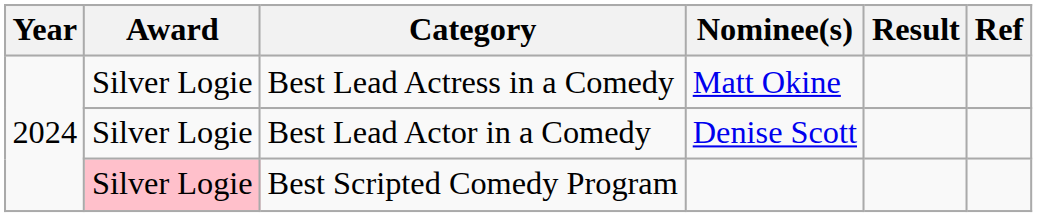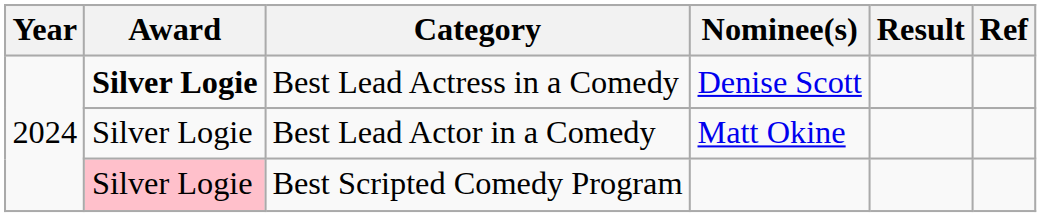 <table class="wikitable sortable">
 <tr>
 <th>Year</th>
 <th>Award</th>
 <th>Category</th>
 <th>Nominee(s)</th>
 <th>Result</th>
 <th>Ref</th>
 </tr>
 <tr>
 <td rowspan="3">2024</td>
-<td>Silver Logie</td>
+<td><strong>Silver Logie</strong></td>
 <td>Best Lead Actress in a Comedy</td>
-<td><a href='#'>Matt Okine</a></td>
+<td><a href='#'>Denise Scott</a></td>
 <td></td>
 <td></td>
 </tr>
 <tr>
 <td>Silver Logie</td>
 <td>Best Lead Actor in a Comedy</td>
-<td><a href='#'>Denise Scott</a></td>
+<td><a href='#'>Matt Okine</a></td>
 <td></td>
 <td></td>
 </tr>
 <tr>
 <td style="background: pink;">Silver Logie</td>
 <td>Best Scripted Comedy Program</td>
 <td></td>
 <td></td>
 <td></td>
 </tr>
 </table>
